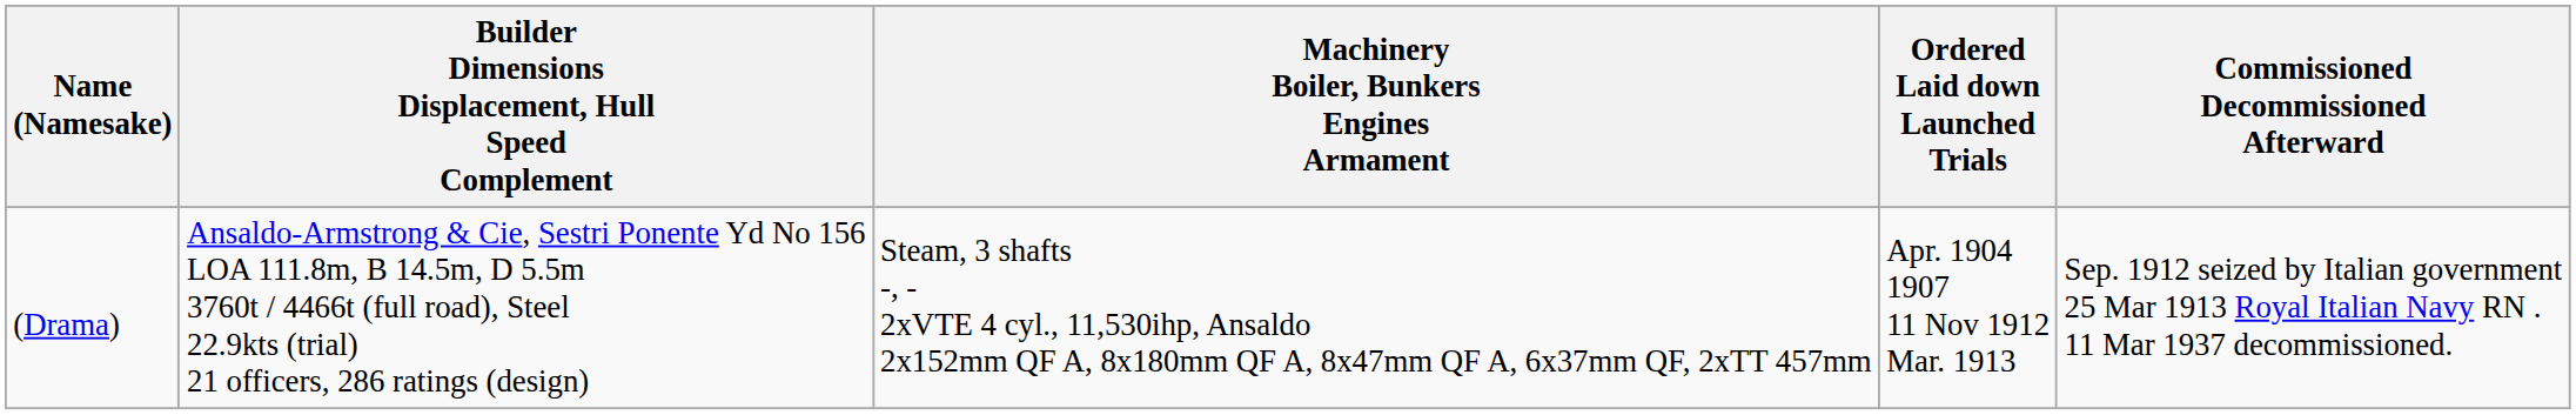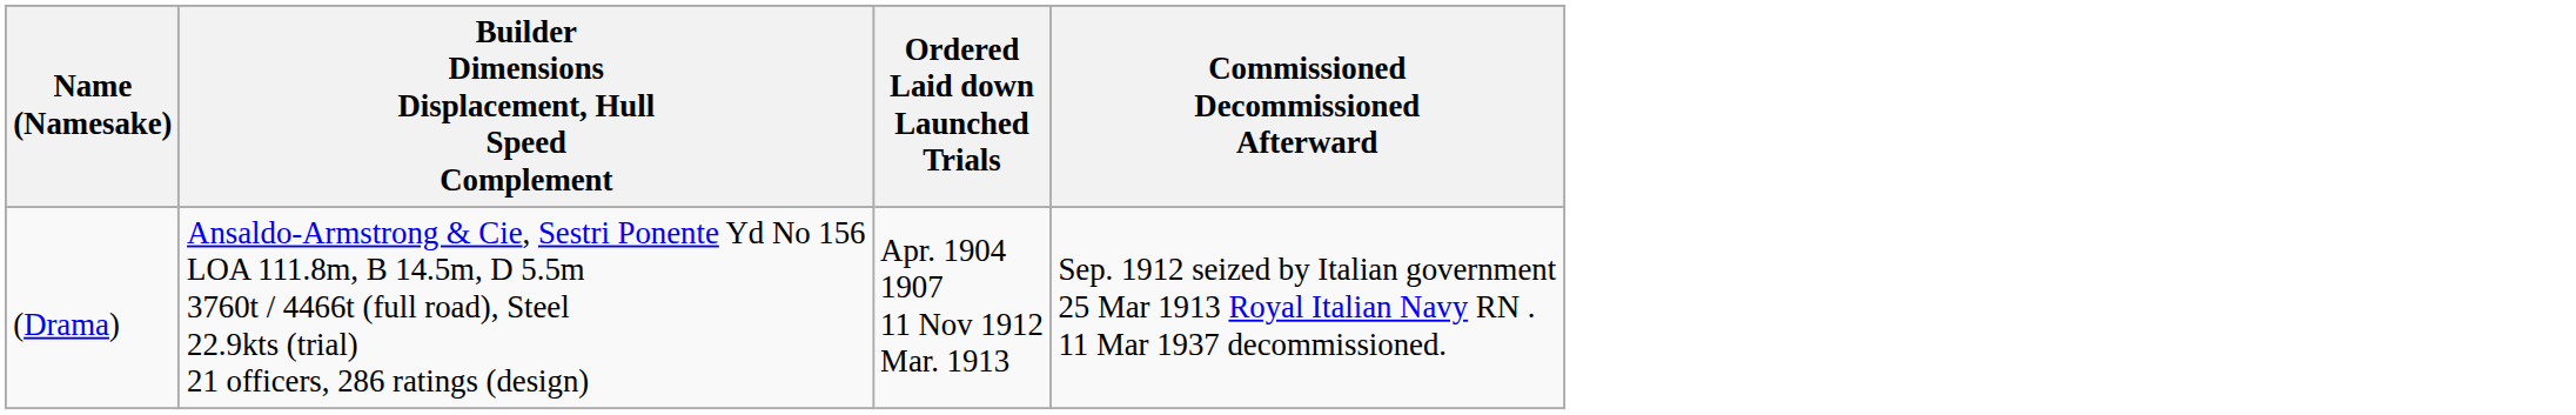 <table class="wikitable" style="font-size:90%;">
 <tr bgcolor="#e6e9ff">
 <th>Name<br>(Namesake)</th>
 <th>Builder<br>Dimensions<br>Displacement, Hull<br>Speed<br>Complement</th>
-<th>Machinery<br>Boiler, Bunkers<br>Engines<br>Armament</th>
 <th>Ordered<br>Laid down<br>Launched<br>Trials</th>
 <th>Commissioned<br>Decommissioned<br>Afterward</th>
 </tr>
 <tr ---->
 <td><br>(<a href='#'>Drama</a>)</td>
 <td> <a href='#'>Ansaldo-Armstrong & Cie</a>, <a href='#'>Sestri Ponente</a> Yd No 156<br>LOA 111.8m, B 14.5m, D 5.5m<br>3760t / 4466t (full road), Steel<br>22.9kts (trial)<br>21 officers, 286 ratings (design)</td>
-<td>Steam, 3 shafts<br>-, -<br>2xVTE 4 cyl., 11,530ihp, Ansaldo<br>2x152mm QF A, 8x180mm QF A, 8x47mm QF A, 6x37mm QF, 2xTT 457mm</td>
 <td>Apr. 1904<br>1907<br>11 Nov 1912<br>Mar. 1913</td>
 <td>Sep. 1912 seized by Italian government<br>25 Mar 1913 <a href='#'>Royal Italian Navy</a>  RN .<br>11 Mar 1937 decommissioned.</td>
 </tr>
 </table>
